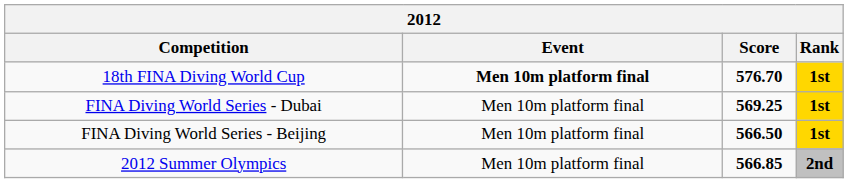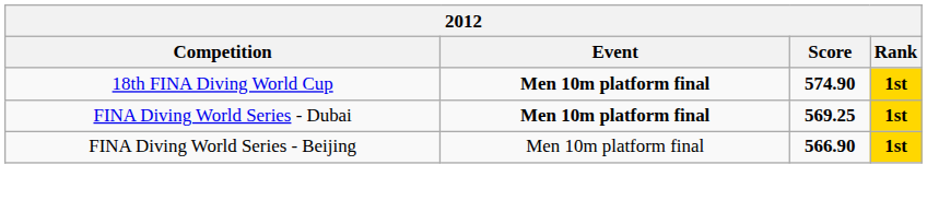 <table style="text-align:center; font-size:small;" class="wikitable">
 <tr>
 <th colspan="4"><strong>2012</strong></th>
 </tr>
 <tr>
 <th width="300">Competition<br></th>
 <th width="240">Event</th>
 <th width="50">Score</th>
 <th width="30">Rank</th>
 </tr>
 <tr>
 <td><a href='#'>18th FINA Diving World Cup</a></td>
 <td><strong>Men 10m platform final</strong></td>
-<td><strong>576.70</strong></td>
+<td><strong>574.90</strong></td>
 <td bgcolor="gold"><strong>1st</strong></td>
 </tr>
 <tr>
 <td><a href='#'>FINA Diving World Series</a> - Dubai</td>
-<td>Men 10m platform final</td>
+<td><strong>Men 10m platform final</strong></td>
 <td><strong>569.25</strong></td>
 <td bgcolor="gold"><strong>1st</strong></td>
 </tr>
 <tr>
 <td>FINA Diving World Series - Beijing</td>
 <td>Men 10m platform final</td>
-<td><strong>566.50</strong></td>
+<td><strong>566.90</strong></td>
 <td bgcolor="gold"><strong>1st</strong></td>
 </tr>
-<tr>
-<td><a href='#'>2012 Summer Olympics</a></td>
-<td>Men 10m platform final</td>
-<td><strong>566.85</strong></td>
-<td bgcolor="silver"><strong>2nd</strong></td>
-</tr>
 </table>
